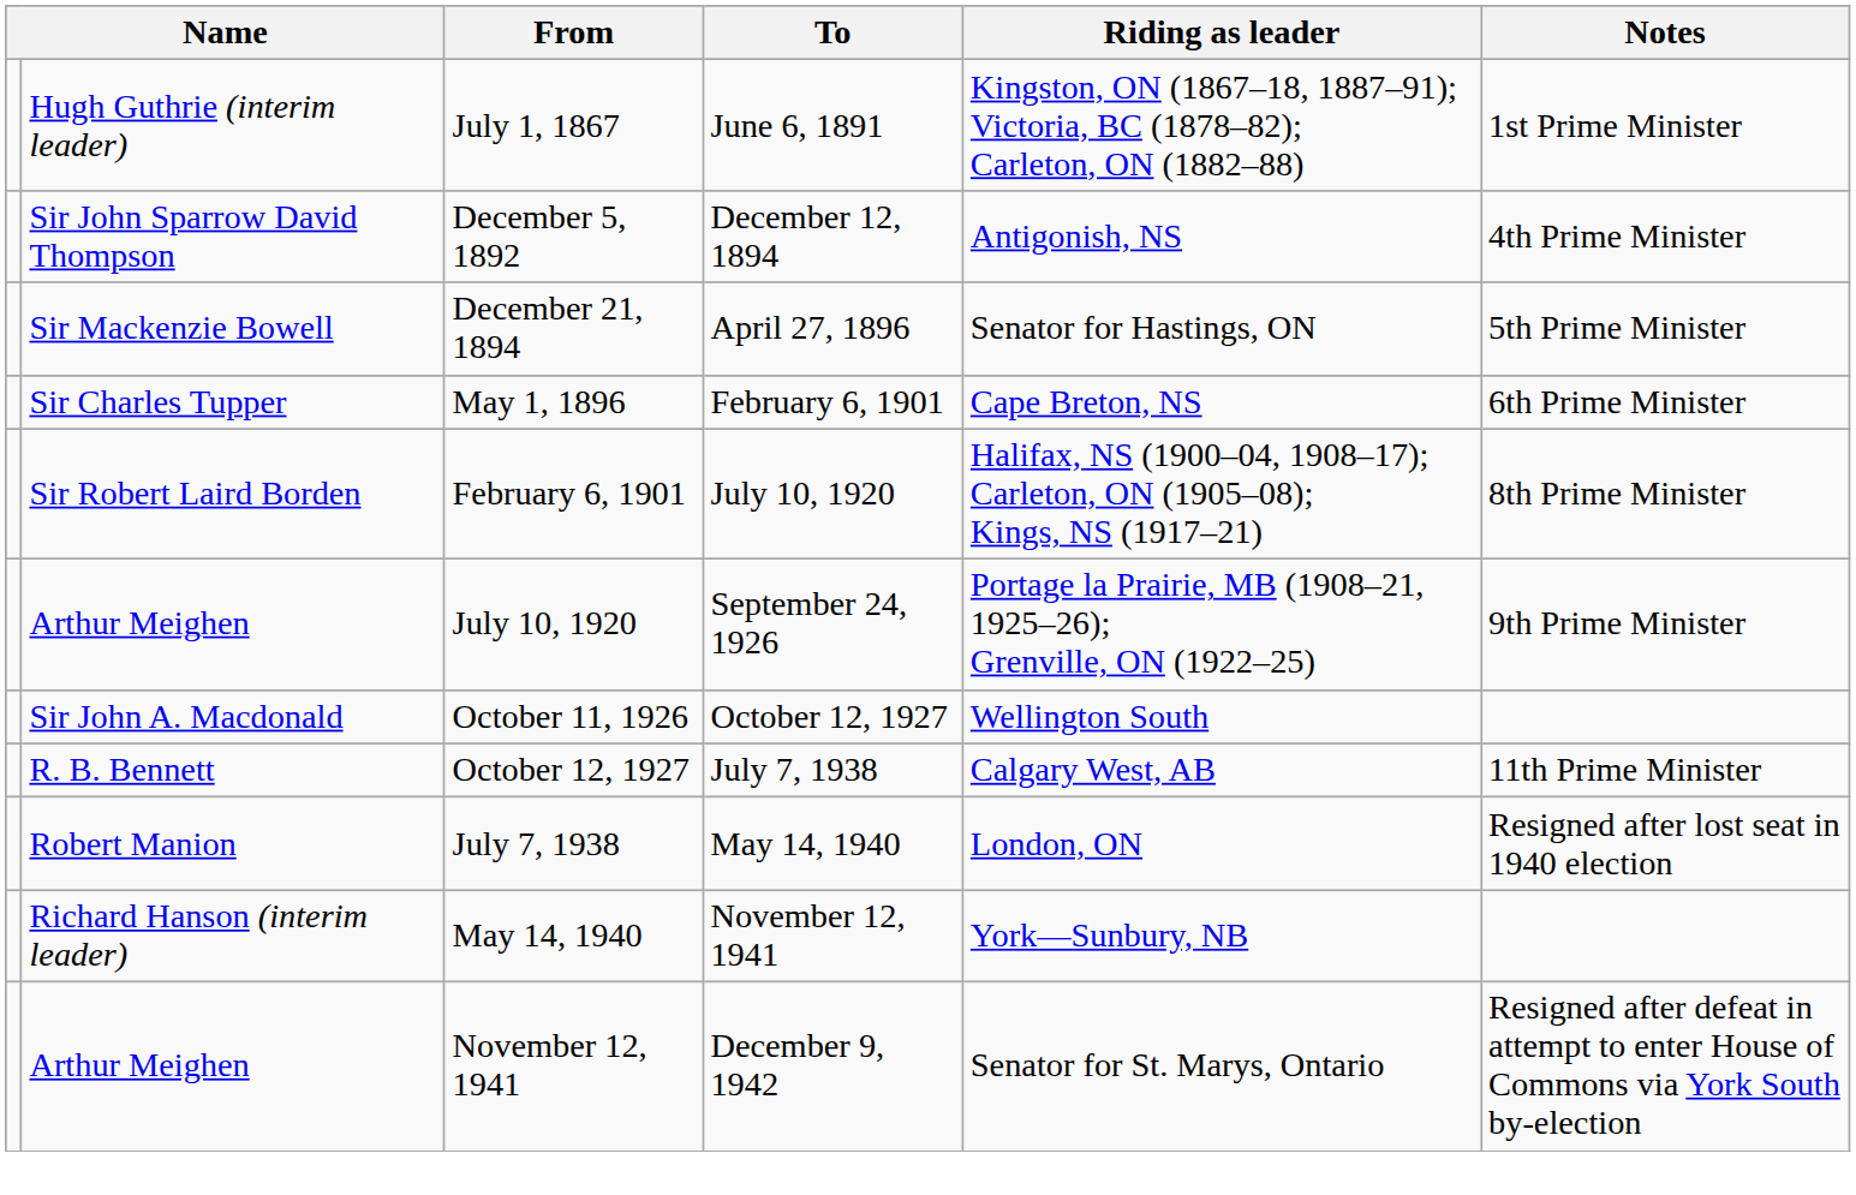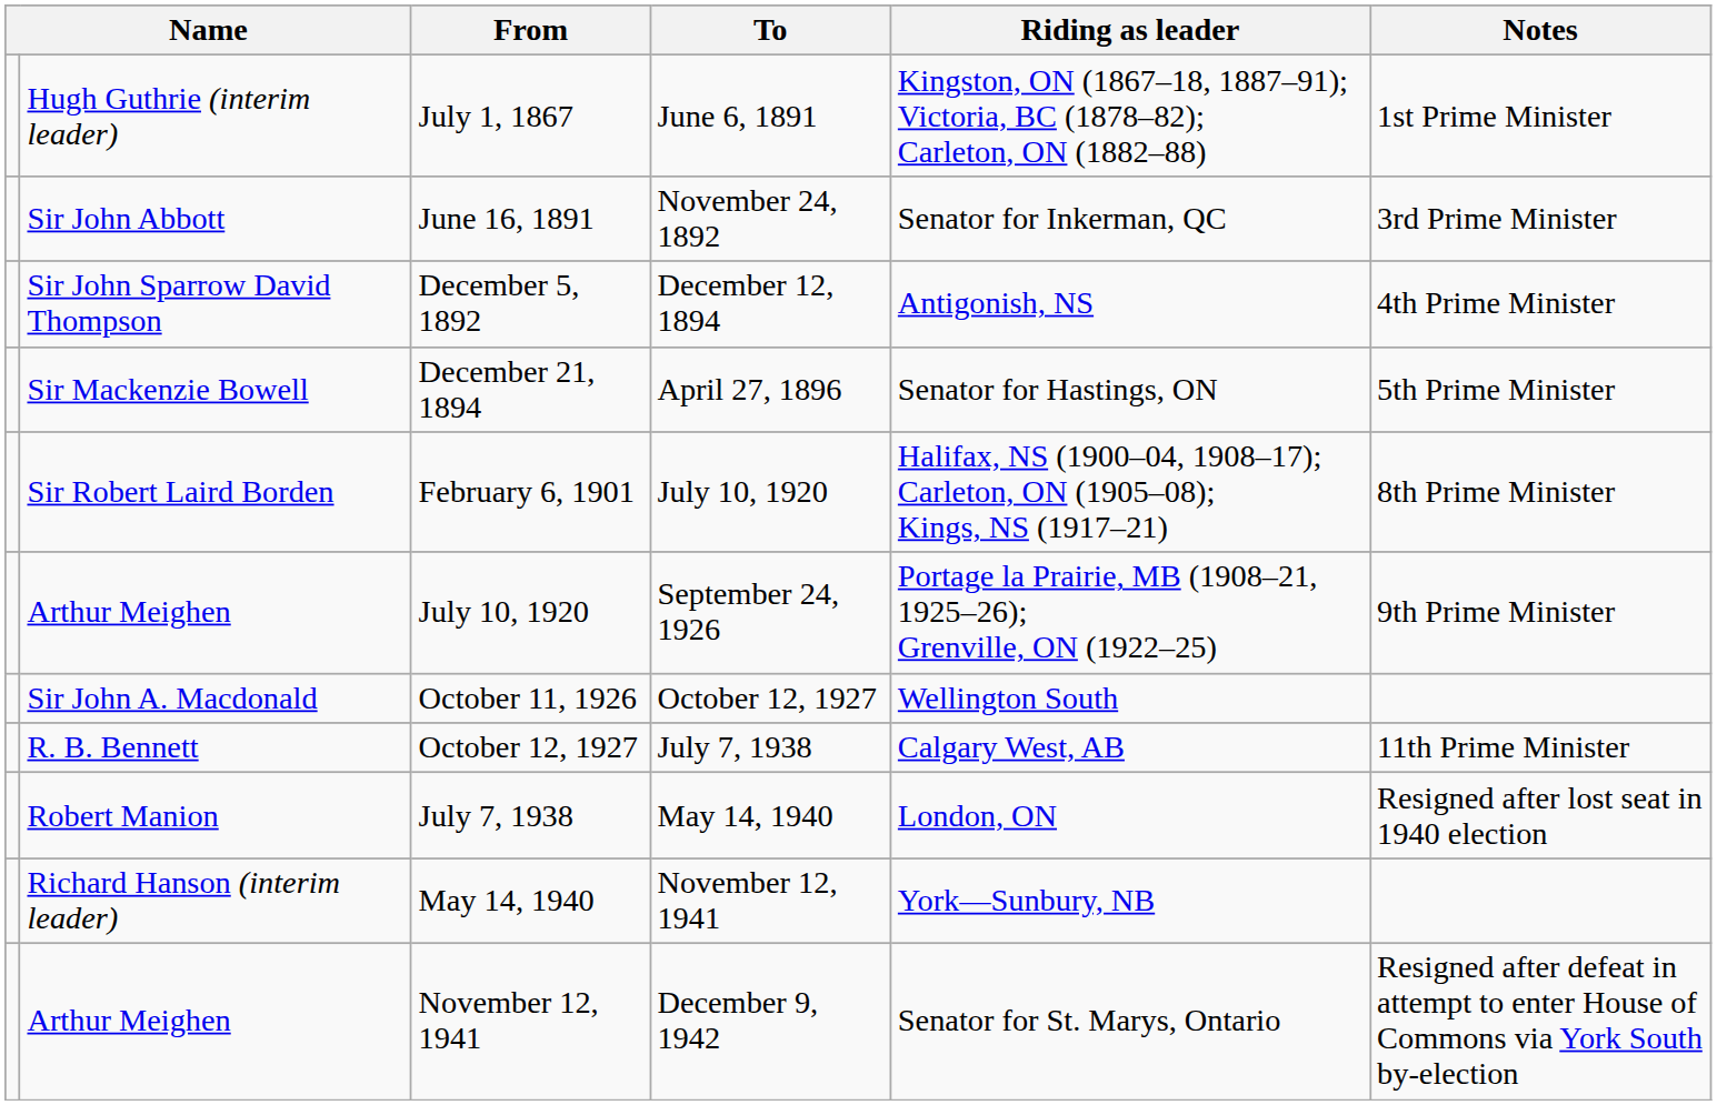 <table class="wikitable">
 <tr>
 <th colspan="2">Name</th>
 <th>From</th>
 <th>To</th>
 <th>Riding as leader</th>
 <th width=20%>Notes</th>
 </tr>
 <tr>
 <td></td>
 <td><a href='#'>Hugh Guthrie</a> <em>(interim leader)</em></td>
 <td>July 1, 1867</td>
 <td>June 6, 1891</td>
 <td><a href='#'>Kingston, ON</a>  (1867–18, 1887–91);<br><a href='#'>Victoria, BC</a> (1878–82);<br><a href='#'>Carleton, ON</a> (1882–88)</td>
 <td>1st Prime Minister</td>
 </tr>
 <tr>
 <td></td>
+<td><a href='#'>Sir John Abbott</a></td>
+<td>June 16, 1891</td>
+<td>November 24, 1892</td>
+<td>Senator for Inkerman, QC</td>
+<td>3rd Prime Minister</td>
+</tr>
+<tr>
+<td></td>
 <td><a href='#'>Sir John Sparrow David Thompson</a></td>
 <td>December 5, 1892</td>
 <td>December 12, 1894</td>
 <td><a href='#'>Antigonish, NS</a></td>
 <td>4th Prime Minister</td>
 </tr>
 <tr>
 <td></td>
 <td><a href='#'>Sir Mackenzie Bowell</a></td>
 <td>December 21, 1894</td>
 <td>April 27, 1896</td>
 <td>Senator for Hastings, ON</td>
 <td>5th Prime Minister</td>
-</tr>
-<tr>
-<td></td>
-<td><a href='#'>Sir Charles Tupper</a></td>
-<td>May 1, 1896</td>
-<td>February 6, 1901</td>
-<td><a href='#'>Cape Breton, NS</a></td>
-<td>6th Prime Minister</td>
 </tr>
 <tr>
 <td></td>
 <td><a href='#'>Sir Robert Laird Borden</a></td>
 <td>February 6, 1901</td>
 <td>July 10, 1920</td>
 <td><a href='#'>Halifax, NS</a> (1900–04, 1908–17);<br><a href='#'>Carleton, ON</a> (1905–08);<br><a href='#'>Kings, NS</a> (1917–21)</td>
 <td>8th Prime Minister</td>
 </tr>
 <tr>
 <td></td>
 <td><a href='#'>Arthur Meighen</a></td>
 <td>July 10, 1920</td>
 <td>September 24, 1926</td>
 <td><a href='#'>Portage la Prairie, MB</a> (1908–21, 1925–26);<br><a href='#'>Grenville, ON</a> (1922–25)</td>
 <td>9th Prime Minister</td>
 </tr>
 <tr>
 <td></td>
 <td><a href='#'>Sir John A. Macdonald</a></td>
 <td>October 11, 1926</td>
 <td>October 12, 1927</td>
 <td><a href='#'>Wellington South</a></td>
 <td></td>
 </tr>
 <tr>
 <td></td>
 <td><a href='#'>R. B. Bennett</a></td>
 <td>October 12, 1927</td>
 <td>July 7, 1938</td>
 <td><a href='#'>Calgary West, AB</a></td>
 <td>11th Prime Minister</td>
 </tr>
 <tr>
 <td></td>
 <td><a href='#'>Robert Manion</a></td>
 <td>July 7, 1938</td>
 <td>May 14, 1940</td>
 <td><a href='#'>London, ON</a></td>
 <td>Resigned after lost seat in 1940 election</td>
 </tr>
 <tr>
 <td></td>
 <td><a href='#'>Richard Hanson</a> <em>(interim leader)</em></td>
 <td>May 14, 1940</td>
 <td>November 12, 1941</td>
 <td><a href='#'>York—Sunbury, NB</a></td>
 <td></td>
 </tr>
 <tr>
 <td></td>
 <td><a href='#'>Arthur Meighen</a></td>
 <td>November 12, 1941</td>
 <td>December 9, 1942</td>
 <td>Senator for St. Marys, Ontario</td>
 <td>Resigned after defeat in attempt to enter House of Commons via <a href='#'>York South</a> by-election</td>
 </tr>
 <tr>
 </tr>
 </table>
